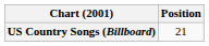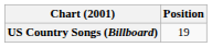 <table class="wikitable plainrowheaders" style="text-align:center">
 <tr>
 <th>Chart (2001)</th>
 <th>Position</th>
 </tr>
 <tr>
 <th scope="row">US Country Songs (<em>Billboard</em>)</th>
-<td>21</td>
+<td>19</td>
 </tr>
 </table>
